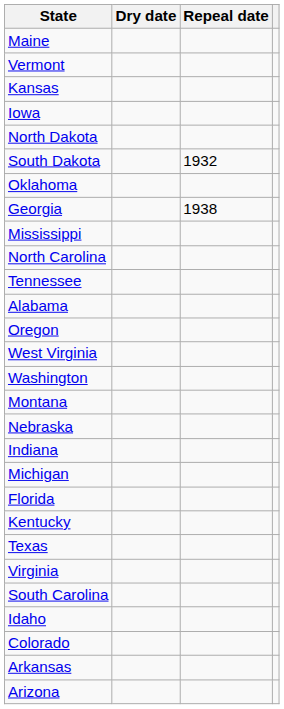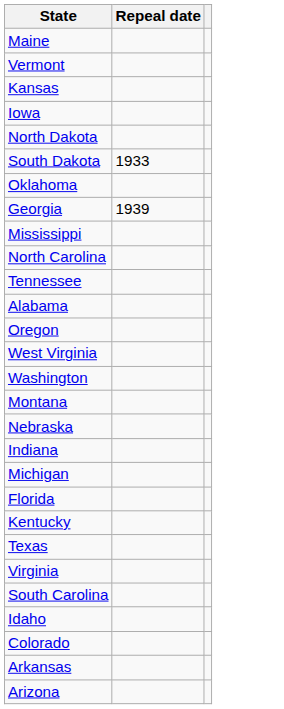 <table class="wikitable sortable">
 <tr>
 <th>State</th>
-<th>Dry date</th>
 <th>Repeal date</th>
 <th></th>
 </tr>
 <tr valign="top" halign="left">
 <td><a href='#'>Maine</a></td>
 <td></td>
 <td></td>
-<td></td>
 </tr>
 <tr valign="top" halign="left">
 <td><a href='#'>Vermont</a></td>
-<td></td>
 <td></td>
 <td></td>
 </tr>
 <tr valign="top" halign="left">
 <td><a href='#'>Kansas</a></td>
 <td></td>
 <td></td>
-<td></td>
 </tr>
 <tr valign="top" halign="left">
 <td><a href='#'>Iowa</a></td>
-<td></td>
 <td></td>
 <td></td>
 </tr>
 <tr valign="top" halign="left">
 <td><a href='#'>North Dakota</a></td>
 <td></td>
 <td></td>
-<td></td>
 </tr>
 <tr valign="top" halign="left">
 <td><a href='#'>South Dakota</a></td>
-<td></td>
-<td>1932</td>
+<td>1933</td>
 <td></td>
 </tr>
 <tr valign="top" halign="left">
 <td><a href='#'>Oklahoma</a></td>
 <td></td>
 <td></td>
-<td></td>
 </tr>
 <tr valign="top" halign="left">
 <td><a href='#'>Georgia</a></td>
-<td></td>
-<td>1938</td>
+<td>1939</td>
 <td></td>
 </tr>
 <tr valign="top" halign="left">
 <td><a href='#'>Mississippi</a></td>
-<td></td>
 <td></td>
 <td></td>
 </tr>
 <tr valign="top" halign="left">
 <td><a href='#'>North Carolina</a></td>
 <td></td>
 <td></td>
-<td></td>
 </tr>
 <tr valign="top" halign="left">
 <td><a href='#'>Tennessee</a></td>
-<td></td>
 <td></td>
 <td></td>
 </tr>
 <tr valign="top" halign="left">
 <td><a href='#'>Alabama</a></td>
 <td></td>
 <td></td>
-<td></td>
 </tr>
 <tr valign="top" halign="left">
 <td><a href='#'>Oregon</a></td>
-<td></td>
 <td></td>
 <td></td>
 </tr>
 <tr valign="top" halign="left">
 <td><a href='#'>West Virginia</a></td>
 <td></td>
 <td></td>
-<td></td>
 </tr>
 <tr valign="top" halign="left">
 <td><a href='#'>Washington</a></td>
-<td></td>
 <td></td>
 <td></td>
 </tr>
 <tr valign="top" halign="left">
 <td><a href='#'>Montana</a></td>
 <td></td>
 <td></td>
-<td></td>
 </tr>
 <tr valign="top" halign="left">
 <td><a href='#'>Nebraska</a></td>
-<td></td>
 <td></td>
 <td></td>
 </tr>
 <tr valign="top" halign="left">
 <td><a href='#'>Indiana</a></td>
 <td></td>
 <td></td>
-<td></td>
 </tr>
 <tr valign="top" halign="left">
 <td><a href='#'>Michigan</a></td>
-<td></td>
 <td></td>
 <td></td>
 </tr>
 <tr valign="top" halign="left">
 <td><a href='#'>Florida</a></td>
 <td></td>
 <td></td>
-<td></td>
 </tr>
 <tr valign="top" halign="left">
 <td><a href='#'>Kentucky</a></td>
-<td></td>
 <td></td>
 <td></td>
 </tr>
 <tr valign="top" halign="left">
 <td><a href='#'>Texas</a></td>
 <td></td>
 <td></td>
-<td></td>
 </tr>
 <tr valign="top" halign="left">
 <td><a href='#'>Virginia</a></td>
-<td></td>
 <td></td>
 <td></td>
 </tr>
 <tr valign="top" halign="left">
 <td><a href='#'>South Carolina</a></td>
 <td></td>
 <td></td>
-<td></td>
 </tr>
 <tr valign="top" halign="left">
 <td><a href='#'>Idaho</a></td>
-<td></td>
 <td></td>
 <td></td>
 </tr>
 <tr valign="top" halign="left">
 <td><a href='#'>Colorado</a></td>
 <td></td>
 <td></td>
-<td></td>
 </tr>
 <tr valign="top" halign="left">
 <td><a href='#'>Arkansas</a></td>
-<td></td>
 <td></td>
 <td></td>
 </tr>
 <tr valign="top" halign="left">
 <td><a href='#'>Arizona</a></td>
 <td></td>
 <td></td>
-<td></td>
 </tr>
 </table>
